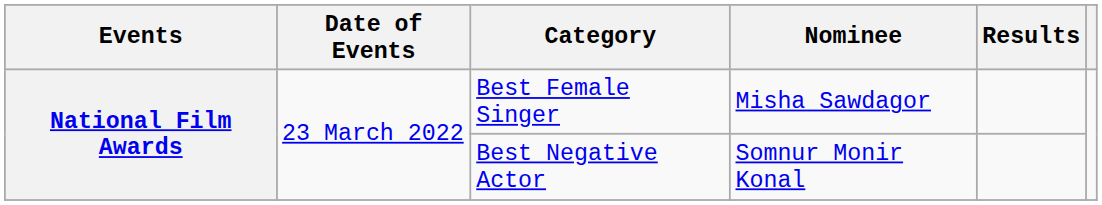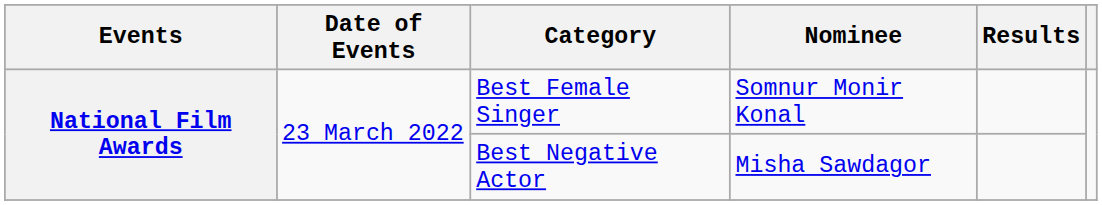 <table class="wikitable">
 <tr>
 <th>Events</th>
 <th>Date of Events</th>
 <th>Category</th>
 <th>Nominee</th>
 <th>Results</th>
 <th></th>
 </tr>
 <tr>
 <th rowspan="2"><a href='#'>National Film Awards</a></th>
 <td rowspan="2"><a href='#'>23 March 2022</a></td>
 <td><a href='#'>Best Female Singer</a></td>
-<td><a href='#'>Misha Sawdagor</a></td>
+<td><a href='#'>Somnur Monir Konal</a></td>
 <td></td>
 <td rowspan="2"></td>
 </tr>
 <tr>
 <td><a href='#'>Best Negative Actor</a></td>
-<td><a href='#'>Somnur Monir Konal</a></td>
+<td><a href='#'>Misha Sawdagor</a></td>
 <td></td>
 </tr>
 </table>
